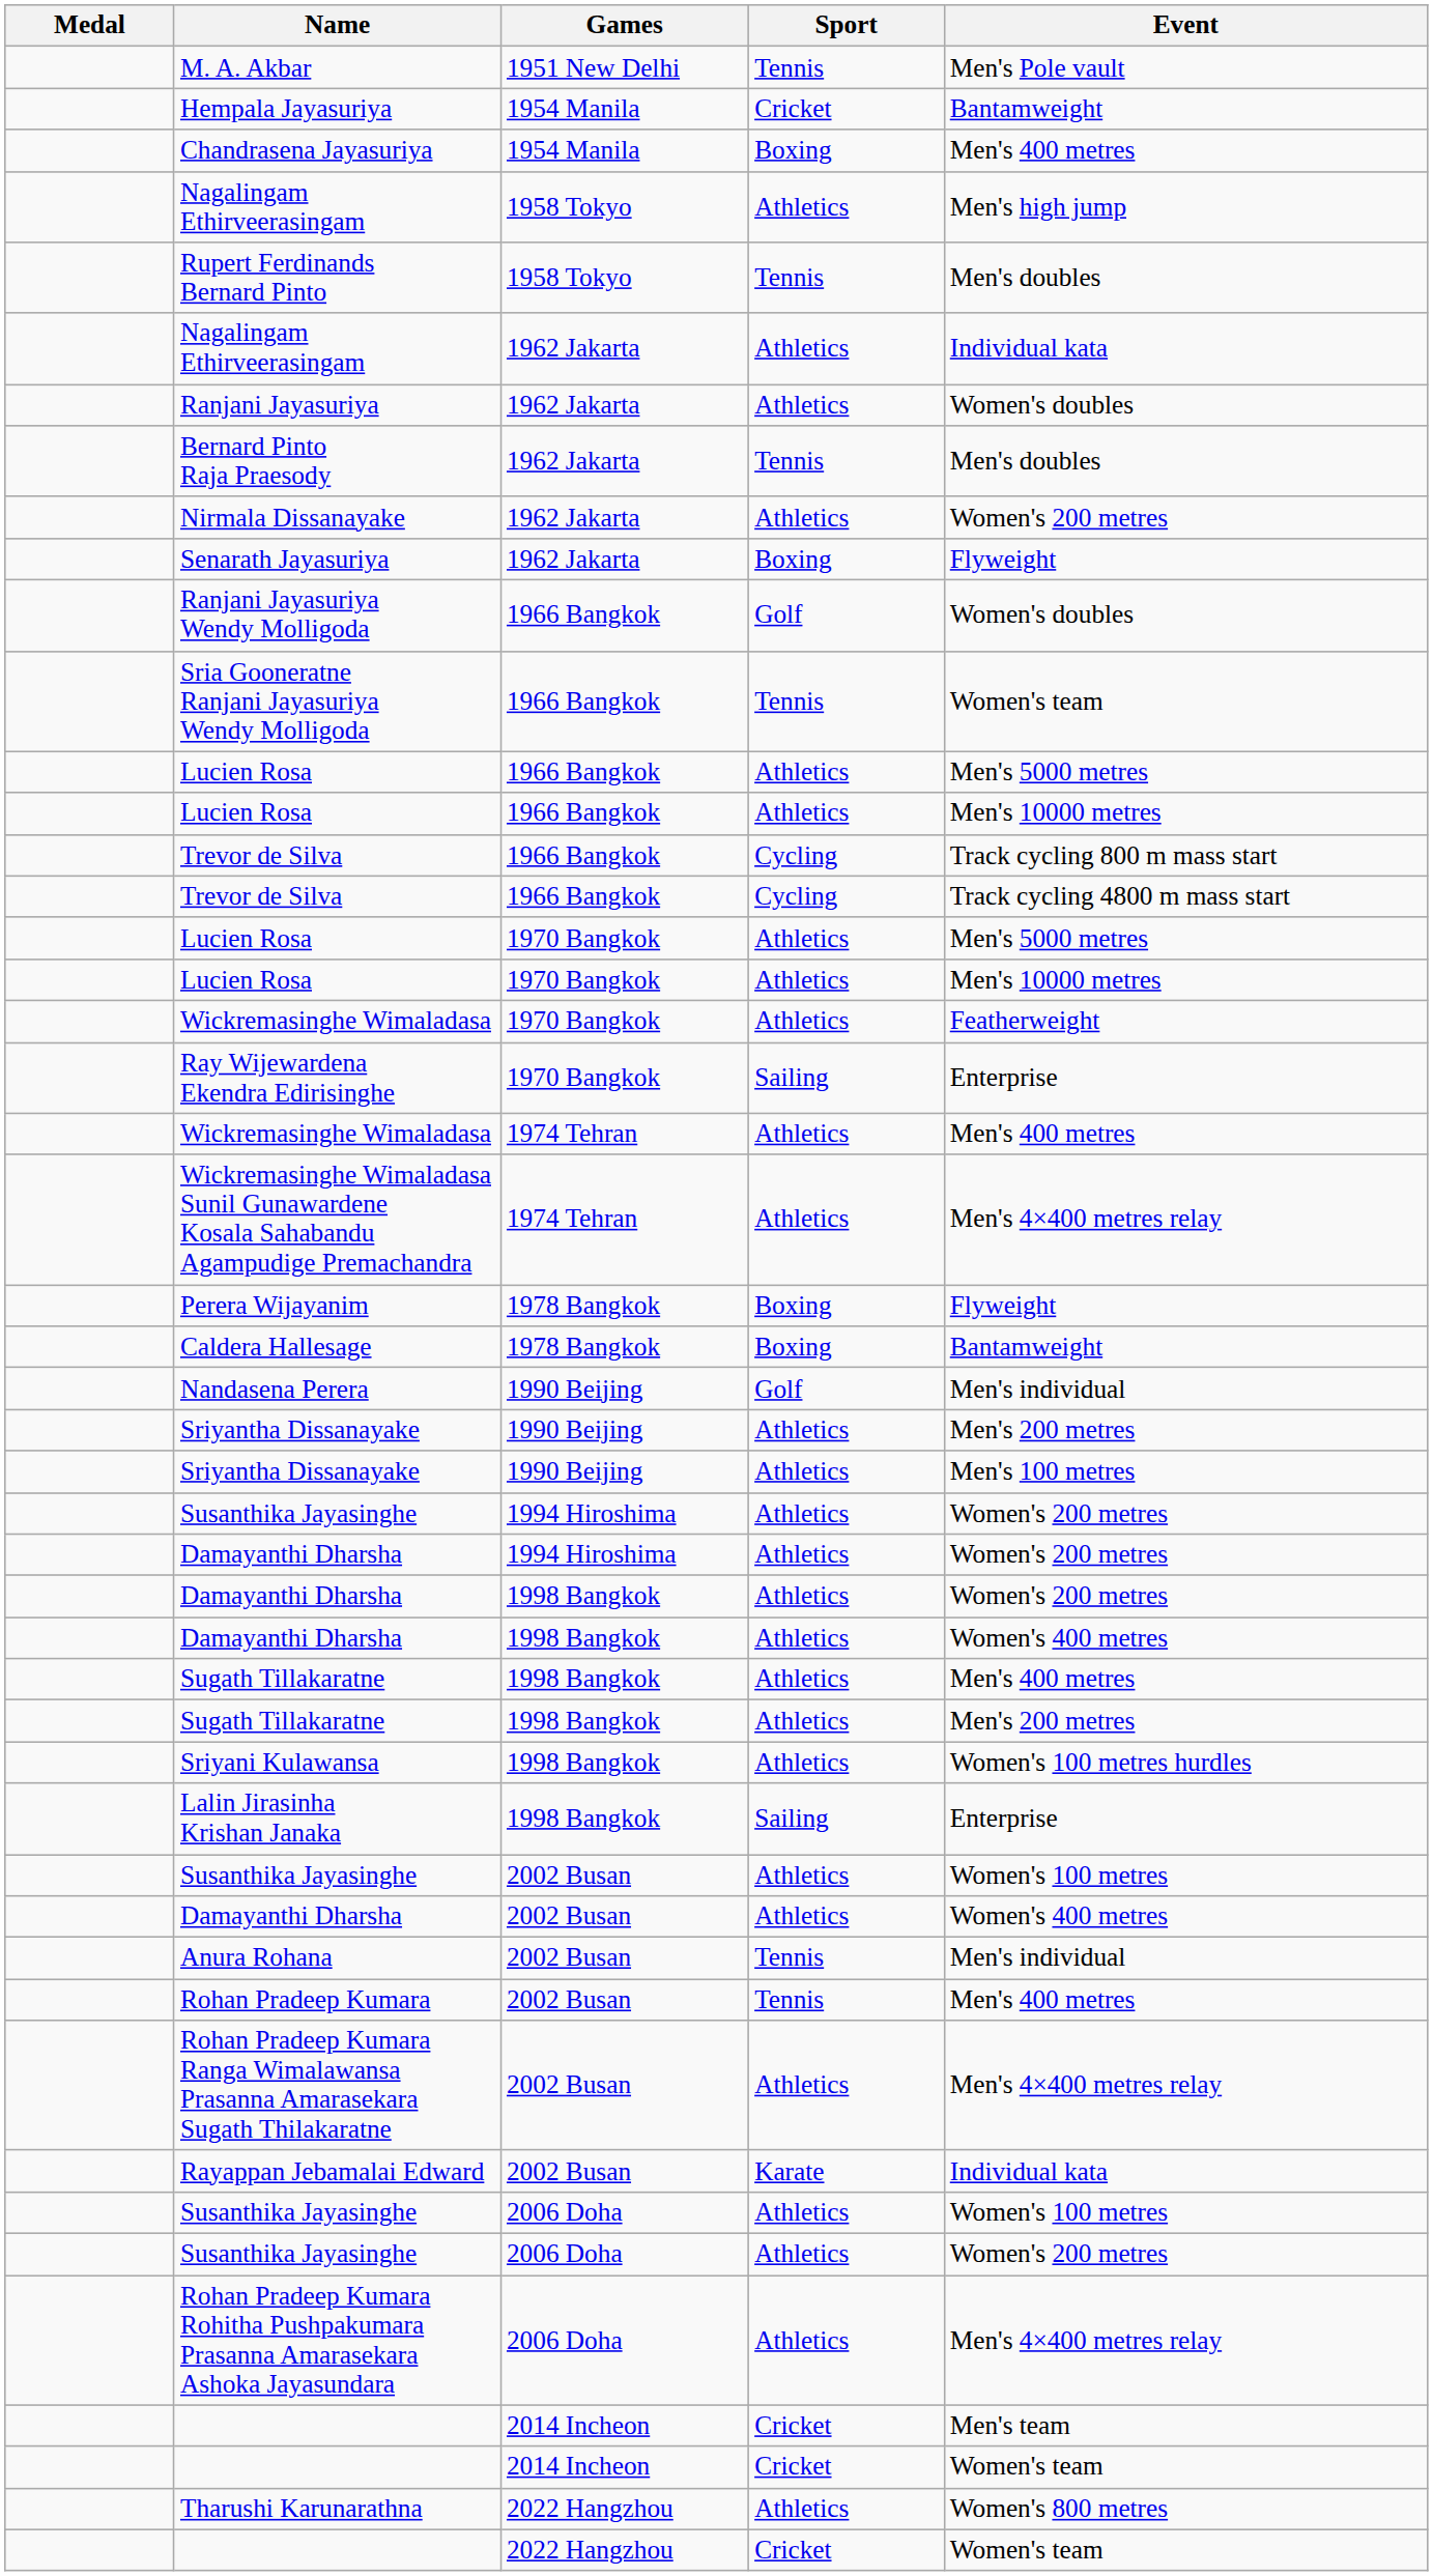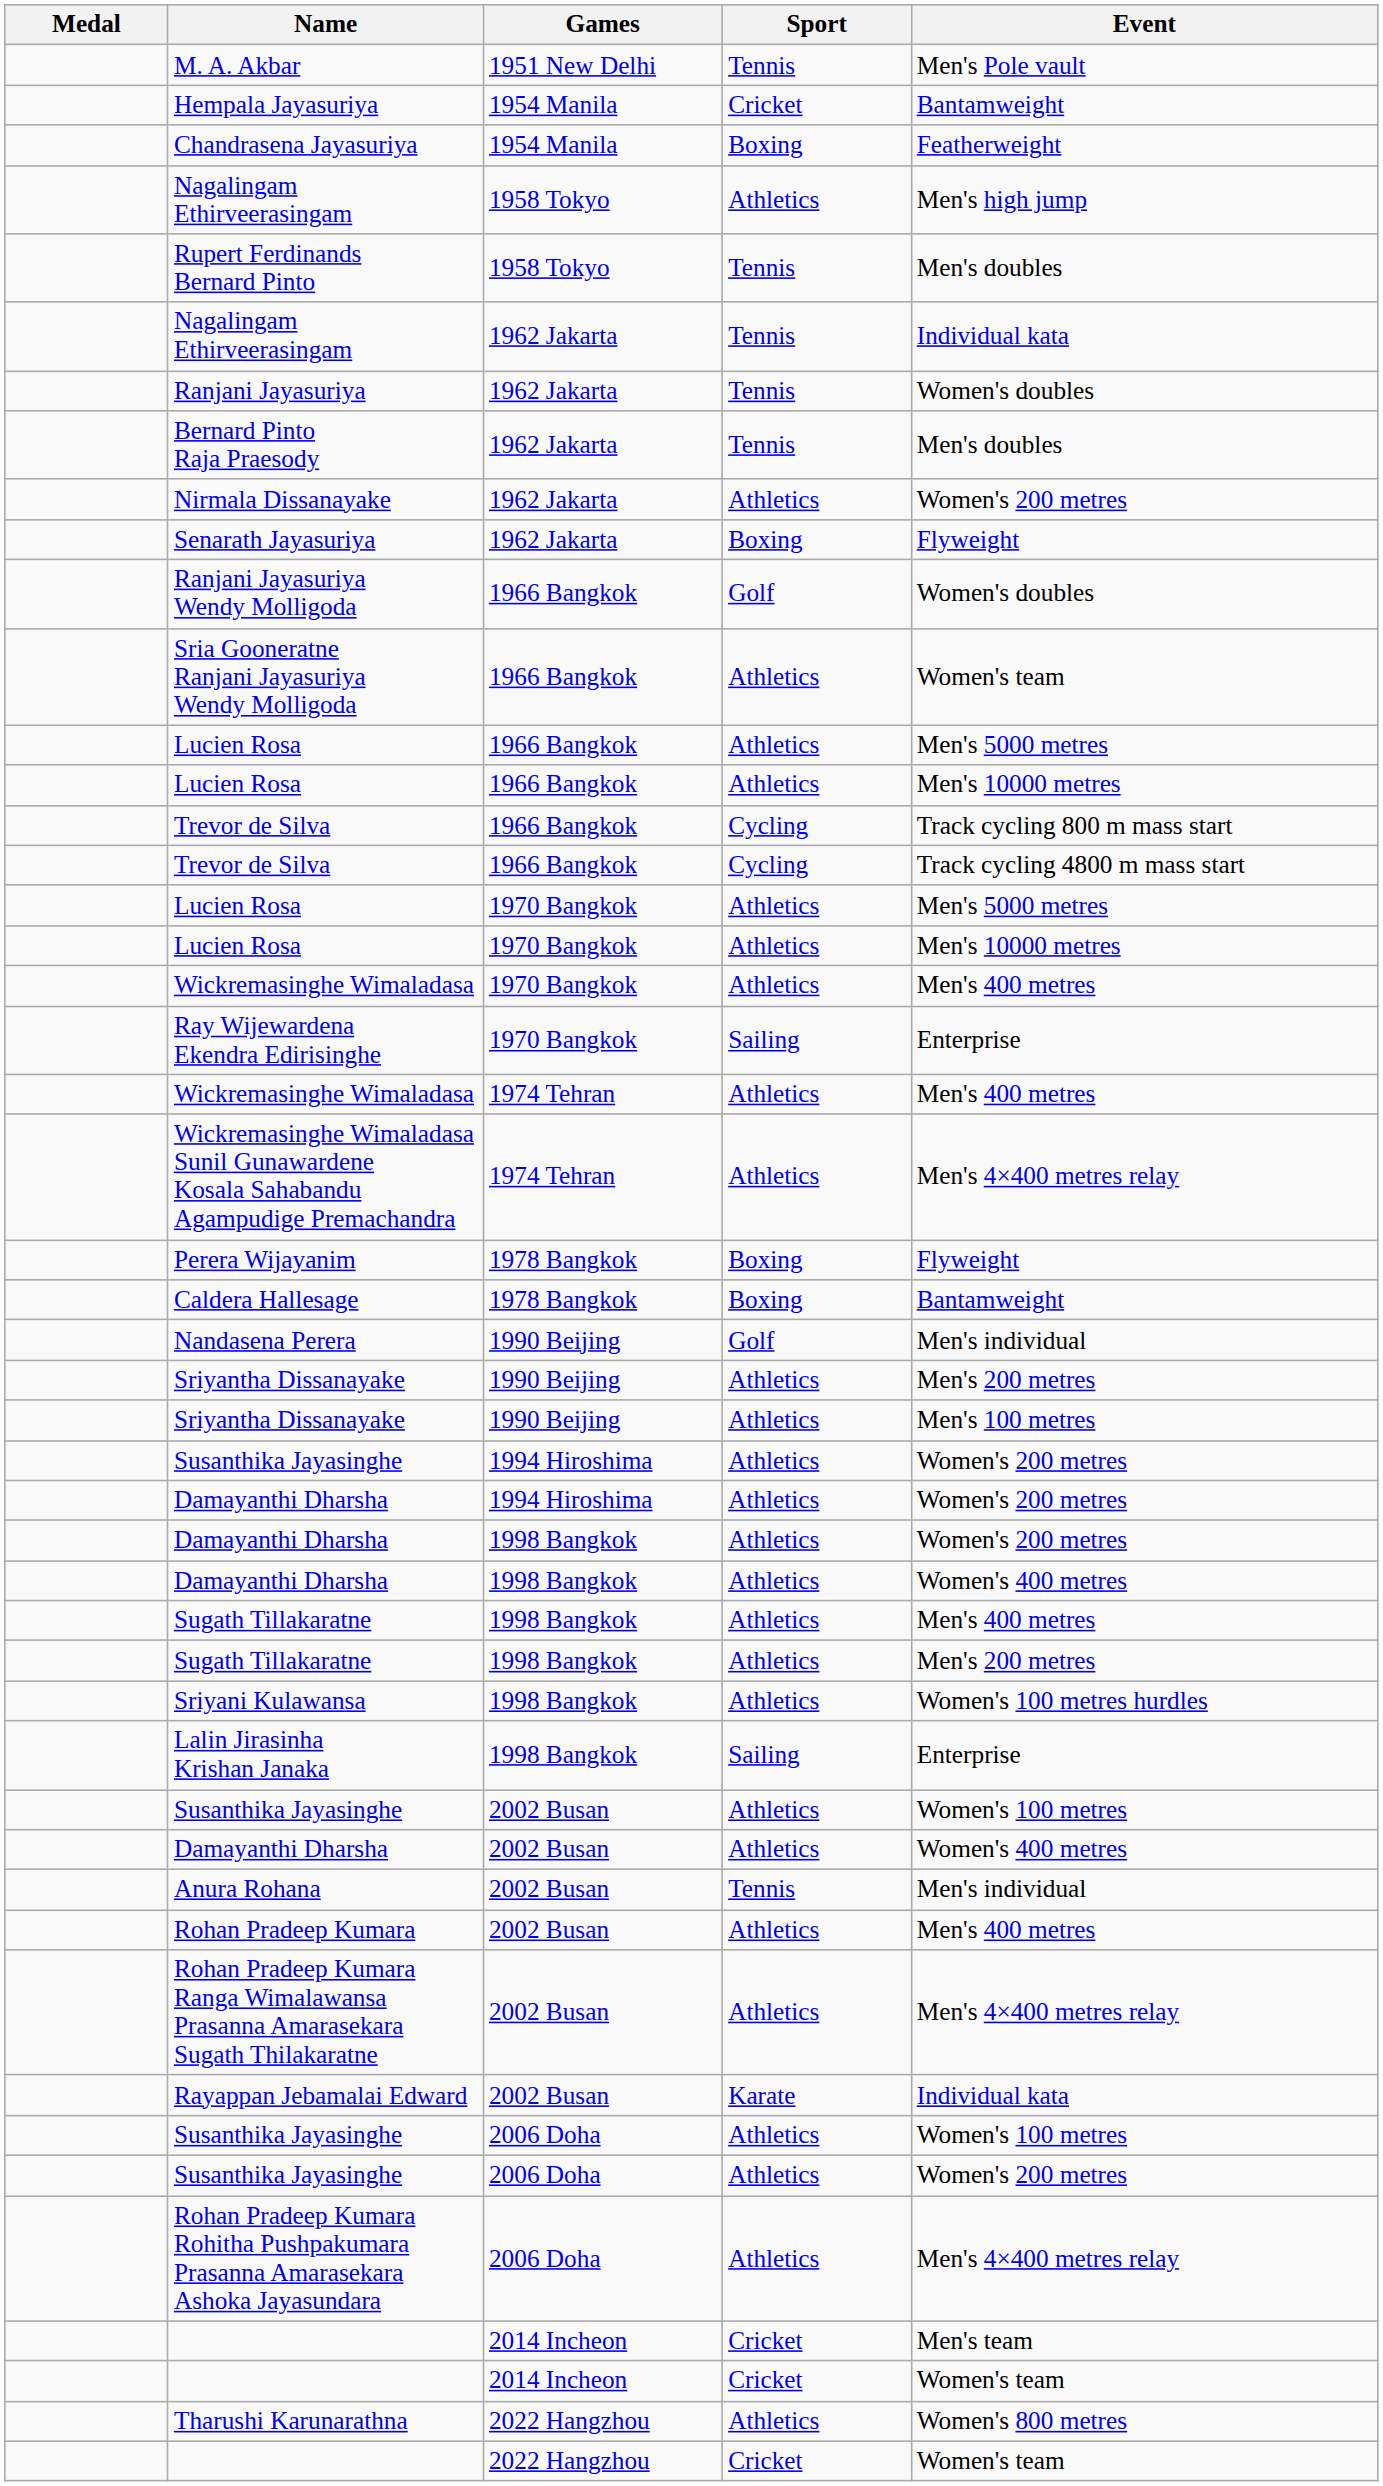 <table class="wikitable sortable">
 <tr>
 <th style="width:6em">Medal</th>
 <th style="width:12em">Name</th>
 <th style="width:9em">Games</th>
 <th style="width:7em">Sport</th>
 <th style="width:18em">Event</th>
 </tr>
 <tr>
 <td></td>
 <td><a href='#'>M. A. Akbar</a></td>
 <td><a href='#'>1951 New Delhi</a></td>
 <td><a href='#'>Tennis</a></td>
 <td>Men's <a href='#'>Pole vault</a></td>
 </tr>
 <tr>
 <td></td>
 <td><a href='#'>Hempala Jayasuriya</a></td>
 <td><a href='#'>1954 Manila</a></td>
 <td><a href='#'>Cricket</a></td>
 <td><a href='#'>Bantamweight</a></td>
 </tr>
 <tr>
 <td></td>
 <td><a href='#'>Chandrasena Jayasuriya</a></td>
 <td><a href='#'>1954 Manila</a></td>
 <td><a href='#'>Boxing</a></td>
-<td>Men's <a href='#'>400 metres</a></td>
+<td><a href='#'>Featherweight</a></td>
 </tr>
 <tr>
 <td></td>
 <td><a href='#'>Nagalingam Ethirveerasingam</a></td>
 <td><a href='#'>1958 Tokyo</a></td>
 <td><a href='#'>Athletics</a></td>
 <td>Men's <a href='#'>high jump</a></td>
 </tr>
 <tr>
 <td></td>
 <td><a href='#'>Rupert Ferdinands</a><br><a href='#'>Bernard Pinto</a></td>
 <td><a href='#'>1958 Tokyo</a></td>
 <td><a href='#'>Tennis</a></td>
 <td>Men's doubles</td>
 </tr>
 <tr>
 <td></td>
 <td><a href='#'>Nagalingam Ethirveerasingam</a></td>
 <td><a href='#'>1962 Jakarta</a></td>
-<td><a href='#'>Athletics</a></td>
+<td><a href='#'>Tennis</a></td>
 <td><a href='#'>Individual kata</a></td>
 </tr>
 <tr>
 <td></td>
 <td><a href='#'>Ranjani Jayasuriya</a></td>
 <td><a href='#'>1962 Jakarta</a></td>
-<td><a href='#'>Athletics</a></td>
+<td><a href='#'>Tennis</a></td>
 <td>Women's doubles</td>
 </tr>
 <tr>
 <td></td>
 <td><a href='#'>Bernard Pinto</a><br><a href='#'>Raja Praesody</a></td>
 <td><a href='#'>1962 Jakarta</a></td>
 <td><a href='#'>Tennis</a></td>
 <td>Men's doubles</td>
 </tr>
 <tr>
 <td></td>
 <td><a href='#'>Nirmala Dissanayake</a></td>
 <td><a href='#'>1962 Jakarta</a></td>
 <td><a href='#'>Athletics</a></td>
 <td>Women's <a href='#'>200 metres</a></td>
 </tr>
 <tr>
 <td></td>
 <td><a href='#'>Senarath Jayasuriya</a></td>
 <td><a href='#'>1962 Jakarta</a></td>
 <td><a href='#'>Boxing</a></td>
 <td><a href='#'>Flyweight</a></td>
 </tr>
 <tr>
 <td></td>
 <td><a href='#'>Ranjani Jayasuriya</a><br><a href='#'>Wendy Molligoda</a></td>
 <td><a href='#'>1966 Bangkok</a></td>
 <td><a href='#'>Golf</a></td>
 <td>Women's doubles</td>
 </tr>
 <tr>
 <td></td>
 <td><a href='#'>Sria Gooneratne</a><br><a href='#'>Ranjani Jayasuriya</a><br><a href='#'>Wendy Molligoda</a></td>
 <td><a href='#'>1966 Bangkok</a></td>
-<td><a href='#'>Tennis</a></td>
+<td><a href='#'>Athletics</a></td>
 <td>Women's team</td>
 </tr>
 <tr>
 <td></td>
 <td><a href='#'>Lucien Rosa</a></td>
 <td><a href='#'>1966 Bangkok</a></td>
 <td><a href='#'>Athletics</a></td>
 <td>Men's <a href='#'>5000 metres</a></td>
 </tr>
 <tr>
 <td></td>
 <td><a href='#'>Lucien Rosa</a></td>
 <td><a href='#'>1966 Bangkok</a></td>
 <td><a href='#'>Athletics</a></td>
 <td>Men's <a href='#'>10000 metres</a></td>
 </tr>
 <tr>
 <td></td>
 <td><a href='#'>Trevor de Silva</a></td>
 <td><a href='#'>1966 Bangkok</a></td>
 <td><a href='#'>Cycling</a></td>
 <td>Track cycling 800 m mass start</td>
 </tr>
 <tr>
 <td></td>
 <td><a href='#'>Trevor de Silva</a></td>
 <td><a href='#'>1966 Bangkok</a></td>
 <td><a href='#'>Cycling</a></td>
 <td>Track cycling 4800 m mass start</td>
 </tr>
 <tr>
 <td></td>
 <td><a href='#'>Lucien Rosa</a></td>
 <td><a href='#'>1970 Bangkok</a></td>
 <td><a href='#'>Athletics</a></td>
 <td>Men's <a href='#'>5000 metres</a></td>
 </tr>
 <tr>
 <td></td>
 <td><a href='#'>Lucien Rosa</a></td>
 <td><a href='#'>1970 Bangkok</a></td>
 <td><a href='#'>Athletics</a></td>
 <td>Men's <a href='#'>10000 metres</a></td>
 </tr>
 <tr>
 <td></td>
 <td><a href='#'>Wickremasinghe Wimaladasa</a></td>
 <td><a href='#'>1970 Bangkok</a></td>
 <td><a href='#'>Athletics</a></td>
-<td><a href='#'>Featherweight</a></td>
+<td>Men's <a href='#'>400 metres</a></td>
 </tr>
 <tr>
 <td></td>
 <td><a href='#'>Ray Wijewardena</a><br><a href='#'>Ekendra Edirisinghe</a></td>
 <td><a href='#'>1970 Bangkok</a></td>
 <td><a href='#'>Sailing</a></td>
 <td>Enterprise</td>
 </tr>
 <tr>
 <td></td>
 <td><a href='#'>Wickremasinghe Wimaladasa</a></td>
 <td><a href='#'>1974 Tehran</a></td>
 <td><a href='#'>Athletics</a></td>
 <td>Men's <a href='#'>400 metres</a></td>
 </tr>
 <tr>
 <td></td>
 <td><a href='#'>Wickremasinghe Wimaladasa</a><br><a href='#'>Sunil Gunawardene</a><br><a href='#'>Kosala Sahabandu</a><br><a href='#'>Agampudige Premachandra</a></td>
 <td><a href='#'>1974 Tehran</a></td>
 <td><a href='#'>Athletics</a></td>
 <td>Men's <a href='#'>4×400 metres relay</a></td>
 </tr>
 <tr>
 <td></td>
 <td><a href='#'>Perera Wijayanim</a></td>
 <td><a href='#'>1978 Bangkok</a></td>
 <td><a href='#'>Boxing</a></td>
 <td><a href='#'>Flyweight</a></td>
 </tr>
 <tr>
 <td></td>
 <td><a href='#'>Caldera Hallesage</a></td>
 <td><a href='#'>1978 Bangkok</a></td>
 <td><a href='#'>Boxing</a></td>
 <td><a href='#'>Bantamweight</a></td>
 </tr>
 <tr>
 <td></td>
 <td><a href='#'>Nandasena Perera</a></td>
 <td><a href='#'>1990 Beijing</a></td>
 <td><a href='#'>Golf</a></td>
 <td>Men's individual</td>
 </tr>
 <tr>
 <td></td>
 <td><a href='#'>Sriyantha Dissanayake</a></td>
 <td><a href='#'>1990 Beijing</a></td>
 <td><a href='#'>Athletics</a></td>
 <td>Men's <a href='#'>200 metres</a></td>
 </tr>
 <tr>
 <td></td>
 <td><a href='#'>Sriyantha Dissanayake</a></td>
 <td><a href='#'>1990 Beijing</a></td>
 <td><a href='#'>Athletics</a></td>
 <td>Men's <a href='#'>100 metres</a></td>
 </tr>
 <tr>
 <td></td>
 <td><a href='#'>Susanthika Jayasinghe</a></td>
 <td><a href='#'>1994 Hiroshima</a></td>
 <td><a href='#'>Athletics</a></td>
 <td>Women's <a href='#'>200 metres</a></td>
 </tr>
 <tr>
 <td></td>
 <td><a href='#'>Damayanthi Dharsha</a></td>
 <td><a href='#'>1994 Hiroshima</a></td>
 <td><a href='#'>Athletics</a></td>
 <td>Women's <a href='#'>200 metres</a></td>
 </tr>
 <tr>
 <td></td>
 <td><a href='#'>Damayanthi Dharsha</a></td>
 <td><a href='#'>1998 Bangkok</a></td>
 <td><a href='#'>Athletics</a></td>
 <td>Women's <a href='#'>200 metres</a></td>
 </tr>
 <tr>
 <td></td>
 <td><a href='#'>Damayanthi Dharsha</a></td>
 <td><a href='#'>1998 Bangkok</a></td>
 <td><a href='#'>Athletics</a></td>
 <td>Women's <a href='#'>400 metres</a></td>
 </tr>
 <tr>
 <td></td>
 <td><a href='#'>Sugath Tillakaratne</a></td>
 <td><a href='#'>1998 Bangkok</a></td>
 <td><a href='#'>Athletics</a></td>
 <td>Men's <a href='#'>400 metres</a></td>
 </tr>
 <tr>
 <td></td>
 <td><a href='#'>Sugath Tillakaratne</a></td>
 <td><a href='#'>1998 Bangkok</a></td>
 <td><a href='#'>Athletics</a></td>
 <td>Men's <a href='#'>200 metres</a></td>
 </tr>
 <tr>
 <td></td>
 <td><a href='#'>Sriyani Kulawansa</a></td>
 <td><a href='#'>1998 Bangkok</a></td>
 <td><a href='#'>Athletics</a></td>
 <td>Women's <a href='#'>100 metres hurdles</a></td>
 </tr>
 <tr>
 <td></td>
 <td><a href='#'>Lalin Jirasinha</a><br><a href='#'>Krishan Janaka</a></td>
 <td><a href='#'>1998 Bangkok</a></td>
 <td><a href='#'>Sailing</a></td>
 <td>Enterprise</td>
 </tr>
 <tr>
 <td></td>
 <td><a href='#'>Susanthika Jayasinghe</a></td>
 <td><a href='#'>2002 Busan</a></td>
 <td><a href='#'>Athletics</a></td>
 <td>Women's <a href='#'>100 metres</a></td>
 </tr>
 <tr>
 <td></td>
 <td><a href='#'>Damayanthi Dharsha</a></td>
 <td><a href='#'>2002 Busan</a></td>
 <td><a href='#'>Athletics</a></td>
 <td>Women's <a href='#'>400 metres</a></td>
 </tr>
 <tr>
 <td></td>
 <td><a href='#'>Anura Rohana</a></td>
 <td><a href='#'>2002 Busan</a></td>
 <td><a href='#'>Tennis</a></td>
 <td>Men's individual</td>
 </tr>
 <tr>
 <td></td>
 <td><a href='#'>Rohan Pradeep Kumara</a></td>
 <td><a href='#'>2002 Busan</a></td>
-<td><a href='#'>Tennis</a></td>
+<td><a href='#'>Athletics</a></td>
 <td>Men's <a href='#'>400 metres</a></td>
 </tr>
 <tr>
 <td></td>
 <td><a href='#'>Rohan Pradeep Kumara</a><br><a href='#'>Ranga Wimalawansa</a><br><a href='#'>Prasanna Amarasekara</a><br><a href='#'>Sugath Thilakaratne</a></td>
 <td><a href='#'>2002 Busan</a></td>
 <td><a href='#'>Athletics</a></td>
 <td>Men's <a href='#'>4×400 metres relay</a></td>
 </tr>
 <tr>
 <td></td>
 <td><a href='#'>Rayappan Jebamalai Edward</a></td>
 <td><a href='#'>2002 Busan</a></td>
 <td><a href='#'>Karate</a></td>
 <td><a href='#'>Individual kata</a></td>
 </tr>
 <tr>
 <td></td>
 <td><a href='#'>Susanthika Jayasinghe</a></td>
 <td><a href='#'>2006 Doha</a></td>
 <td><a href='#'>Athletics</a></td>
 <td>Women's <a href='#'>100 metres</a></td>
 </tr>
 <tr>
 <td></td>
 <td><a href='#'>Susanthika Jayasinghe</a></td>
 <td><a href='#'>2006 Doha</a></td>
 <td><a href='#'>Athletics</a></td>
 <td>Women's <a href='#'>200 metres</a></td>
 </tr>
 <tr>
 <td></td>
 <td><a href='#'>Rohan Pradeep Kumara</a><br><a href='#'>Rohitha Pushpakumara</a><br><a href='#'>Prasanna Amarasekara</a><br><a href='#'>Ashoka Jayasundara</a></td>
 <td><a href='#'>2006 Doha</a></td>
 <td><a href='#'>Athletics</a></td>
 <td>Men's <a href='#'>4×400 metres relay</a></td>
 </tr>
 <tr>
 <td></td>
 <td><br></td>
 <td><a href='#'>2014 Incheon</a></td>
 <td><a href='#'>Cricket</a></td>
 <td>Men's team</td>
 </tr>
 <tr>
 <td></td>
 <td><br></td>
 <td><a href='#'>2014 Incheon</a></td>
 <td><a href='#'>Cricket</a></td>
 <td>Women's team</td>
 </tr>
 <tr>
 <td></td>
 <td><a href='#'>Tharushi Karunarathna</a></td>
 <td><a href='#'>2022 Hangzhou</a></td>
 <td><a href='#'>Athletics</a></td>
 <td>Women's <a href='#'>800 metres</a></td>
 </tr>
 <tr>
 <td></td>
 <td></td>
 <td><a href='#'>2022 Hangzhou</a></td>
 <td><a href='#'>Cricket</a></td>
 <td>Women's team</td>
 </tr>
 </table>
